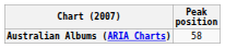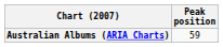 <table class="wikitable sortable plainrowheaders" style="text-align:center">
 <tr>
 <th scope="col">Chart (2007)</th>
 <th scope="col">Peak<br>position</th>
 </tr>
 <tr>
 <th scope="row">Australian Albums (<a href='#'>ARIA Charts</a>)</th>
-<td>58</td>
+<td>59</td>
 </tr>
 </table>
